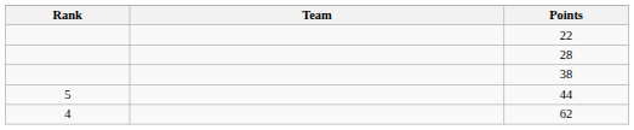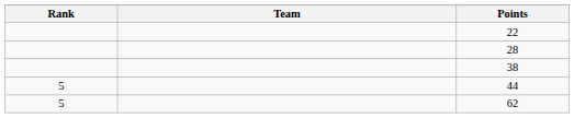 <table class="wikitable" width=50%>
 <tr>
 </tr>
 <tr>
 <th width=10%>Rank</th>
 <th width=30%>Team</th>
 <th width=10%>Points</th>
 </tr>
 <tr align="center">
 <td></td>
 <td align="left"></td>
 <td>22</td>
 </tr>
 <tr align="center">
 <td></td>
 <td align="left"></td>
 <td>28</td>
 </tr>
 <tr align="center">
 <td></td>
 <td align="left"></td>
 <td>38</td>
 </tr>
 <tr align="center">
 <td>5</td>
 <td align="left"></td>
 <td>44</td>
 </tr>
 <tr align="center">
-<td>4</td>
+<td>5</td>
 <td align="left"></td>
 <td>62</td>
 </tr>
 </table>
